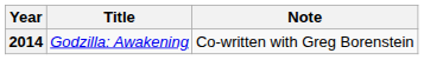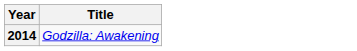 <table class="wikitable plainrowheaders">
 <tr>
 <th scope="col">Year</th>
 <th scope="col">Title</th>
-<th scope="col">Note</th>
 </tr>
 <tr>
 <th scope=row>2014</th>
 <td><em><a href='#'>Godzilla: Awakening</a></em></td>
-<td>Co-written with Greg Borenstein</td>
 </tr>
 </table>
